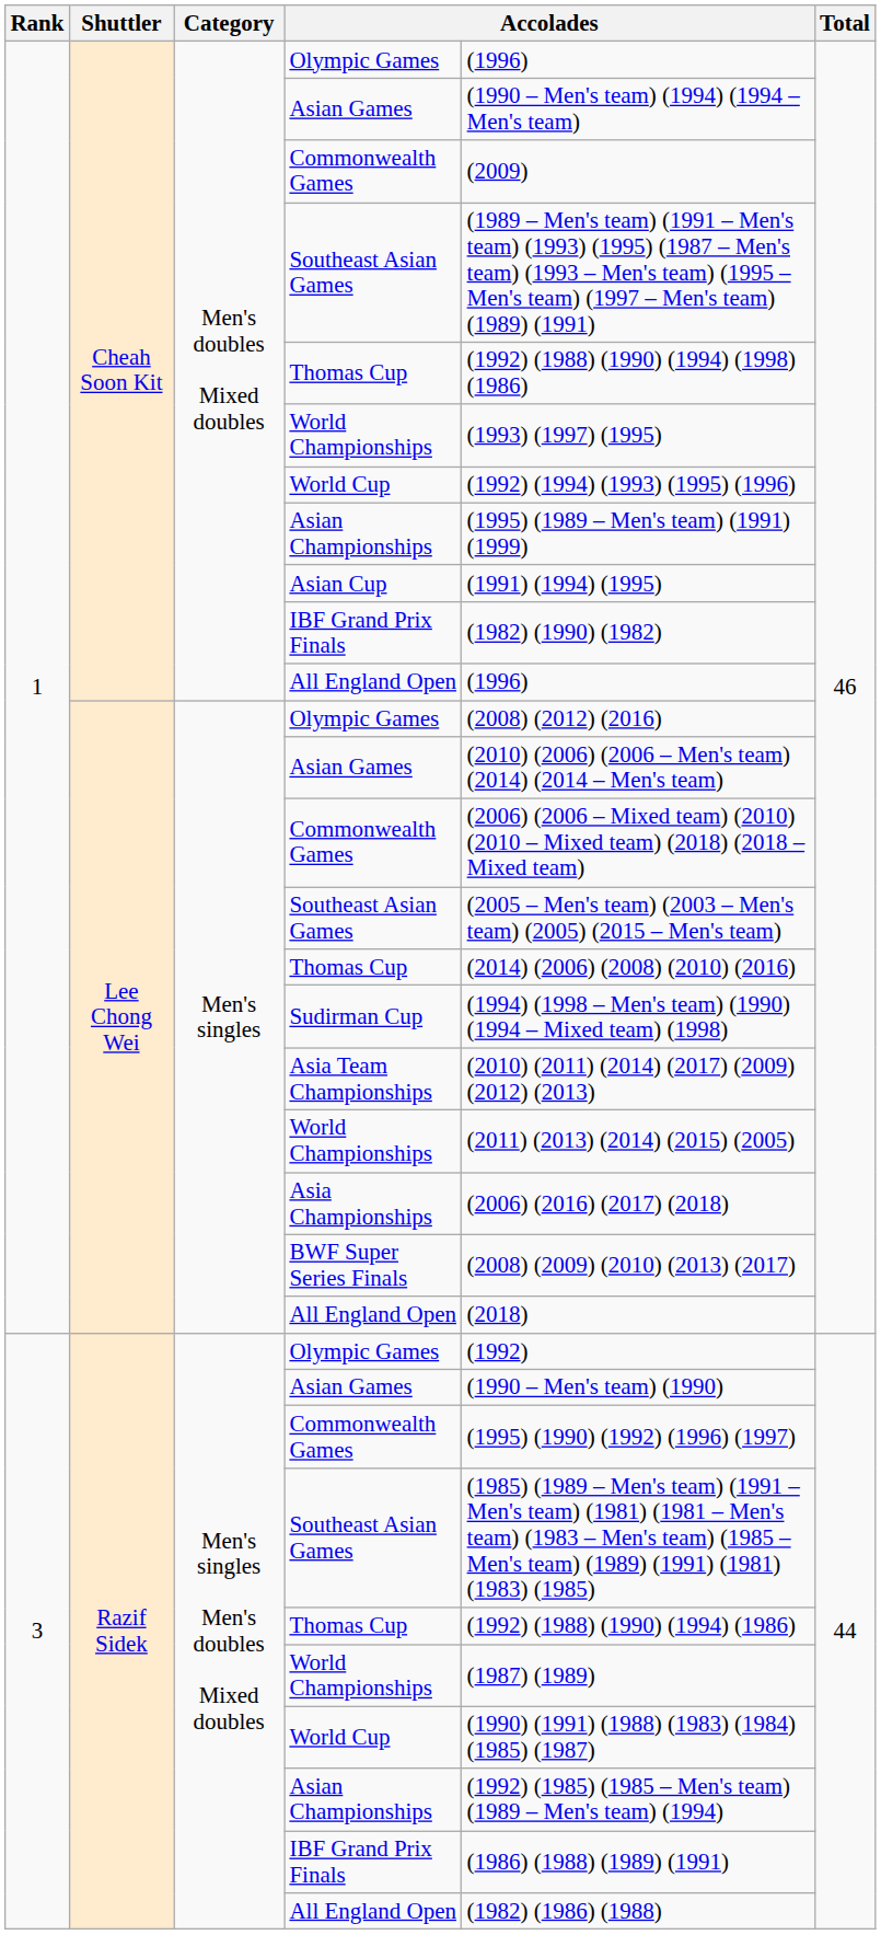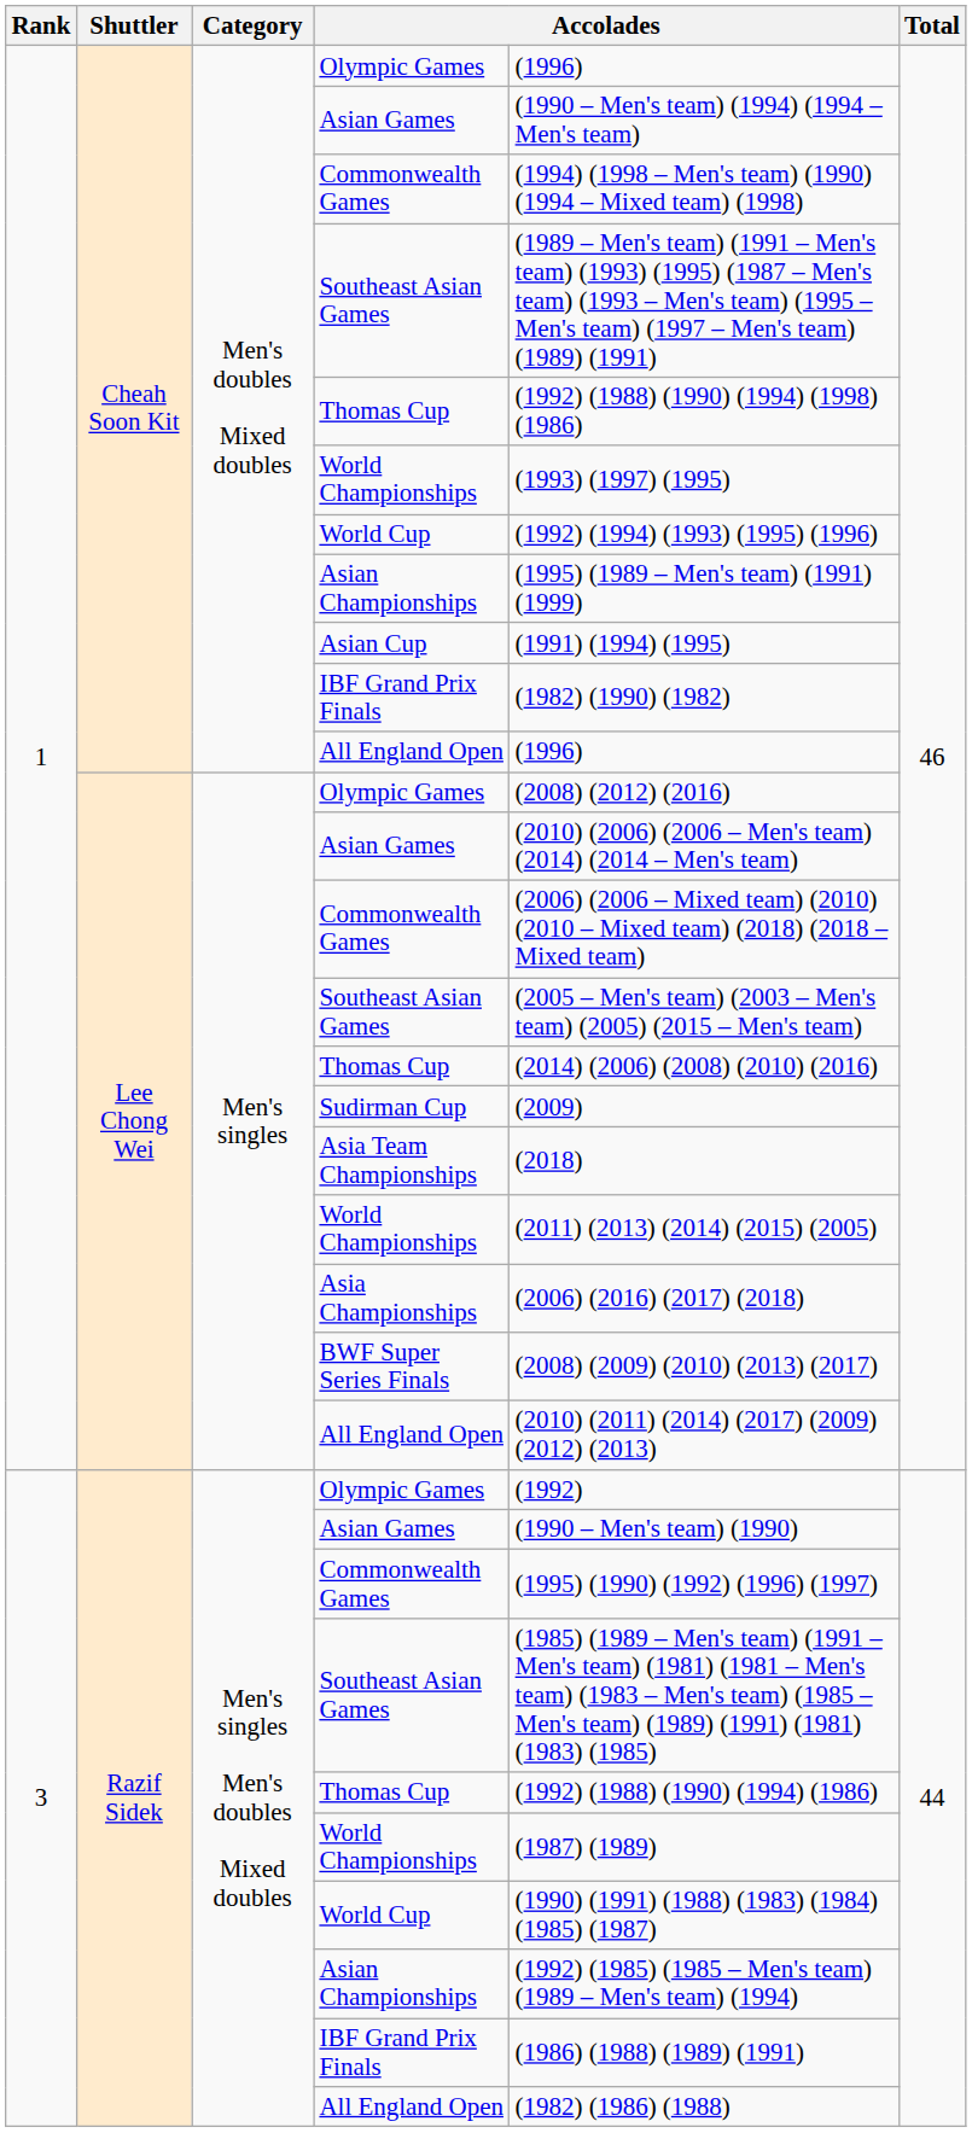 <table class="wikitable">
 <tr>
 <th>Rank</th>
 <th>Shuttler</th>
 <th>Category</th>
 <th colspan="2">Accolades</th>
 <th>Total</th>
 </tr>
 <tr>
 <td align=center rowspan="22">1</td>
 <td bgcolor=#ffebcd align=center rowspan="11"><a href='#'>Cheah Soon Kit</a></td>
 <td align=center rowspan="11">Men's doubles<br><br>Mixed doubles</td>
 <td><a href='#'>Olympic Games</a></td>
 <td> (<a href='#'>1996</a>)</td>
 <td align=center rowspan="22">46</td>
 </tr>
 <tr>
 <td><a href='#'>Asian Games</a></td>
 <td> (<a href='#'>1990 – Men's team</a>)  (<a href='#'>1994</a>)  (<a href='#'>1994 – Men's team</a>)</td>
 </tr>
 <tr>
 <td><a href='#'>Commonwealth Games</a></td>
-<td> (<a href='#'>2009</a>)</td>
+<td> (<a href='#'>1994</a>)  (<a href='#'>1998 – Men's team</a>)  (<a href='#'>1990</a>)  (<a href='#'>1994 – Mixed team</a>)  (<a href='#'>1998</a>)</td>
 </tr>
 <tr>
 <td><a href='#'>Southeast Asian Games</a></td>
 <td> (<a href='#'>1989 – Men's team</a>)  (<a href='#'>1991 – Men's team</a>)  (<a href='#'>1993</a>)  (<a href='#'>1995</a>)  (<a href='#'>1987 – Men's team</a>)  (<a href='#'>1993 – Men's team</a>)  (<a href='#'>1995 – Men's team</a>)  (<a href='#'>1997 – Men's team</a>)  (<a href='#'>1989</a>)  (<a href='#'>1991</a>)</td>
 </tr>
 <tr>
 <td><a href='#'>Thomas Cup</a></td>
 <td> (<a href='#'>1992</a>)  (<a href='#'>1988</a>)  (<a href='#'>1990</a>)  (<a href='#'>1994</a>)  (<a href='#'>1998</a>)  (<a href='#'>1986</a>)</td>
 </tr>
 <tr>
 <td><a href='#'>World Championships</a></td>
 <td> (<a href='#'>1993</a>)  (<a href='#'>1997</a>)  (<a href='#'>1995</a>)</td>
 </tr>
 <tr>
 <td><a href='#'>World Cup</a></td>
 <td> (<a href='#'>1992</a>)  (<a href='#'>1994</a>)  (<a href='#'>1993</a>)  (<a href='#'>1995</a>)  (<a href='#'>1996</a>)</td>
 </tr>
 <tr>
 <td><a href='#'>Asian Championships</a></td>
 <td> (<a href='#'>1995</a>)  (<a href='#'>1989 – Men's team</a>)  (<a href='#'>1991</a>)  (<a href='#'>1999</a>)</td>
 </tr>
 <tr>
 <td><a href='#'>Asian Cup</a></td>
 <td> (<a href='#'>1991</a>)  (<a href='#'>1994</a>)  (<a href='#'>1995</a>)</td>
 </tr>
 <tr>
 <td><a href='#'>IBF Grand Prix Finals</a></td>
 <td> (<a href='#'>1982</a>)  (<a href='#'>1990</a>)  (<a href='#'>1982</a>)</td>
 </tr>
 <tr>
 <td><a href='#'>All England Open</a></td>
 <td> (<a href='#'>1996</a>)</td>
 </tr>
 <tr>
 <td bgcolor=#ffebcd align=center rowspan="11"><a href='#'>Lee Chong Wei</a></td>
 <td align=center rowspan="11">Men's singles</td>
 <td><a href='#'>Olympic Games</a></td>
 <td> (<a href='#'>2008</a>)  (<a href='#'>2012</a>)  (<a href='#'>2016</a>)</td>
 </tr>
 <tr>
 <td><a href='#'>Asian Games</a></td>
 <td> (<a href='#'>2010</a>)  (<a href='#'>2006</a>)  (<a href='#'>2006 – Men's team</a>)  (<a href='#'>2014</a>)  (<a href='#'>2014 – Men's team</a>)</td>
 </tr>
 <tr>
 <td><a href='#'>Commonwealth Games</a></td>
 <td> (<a href='#'>2006</a>)  (<a href='#'>2006 – Mixed team</a>)  (<a href='#'>2010</a>)  (<a href='#'>2010 – Mixed team</a>)  (<a href='#'>2018</a>)  (<a href='#'>2018 – Mixed team</a>)</td>
 </tr>
 <tr>
 <td><a href='#'>Southeast Asian Games</a></td>
 <td> (<a href='#'>2005 – Men's team</a>)  (<a href='#'>2003 – Men's team</a>)  (<a href='#'>2005</a>)  (<a href='#'>2015 – Men's team</a>)</td>
 </tr>
 <tr>
 <td><a href='#'>Thomas Cup</a></td>
 <td> (<a href='#'>2014</a>)  (<a href='#'>2006</a>)  (<a href='#'>2008</a>)  (<a href='#'>2010</a>)  (<a href='#'>2016</a>)</td>
 </tr>
 <tr>
 <td><a href='#'>Sudirman Cup</a></td>
-<td> (<a href='#'>1994</a>)  (<a href='#'>1998 – Men's team</a>)  (<a href='#'>1990</a>)  (<a href='#'>1994 – Mixed team</a>)  (<a href='#'>1998</a>)</td>
+<td> (<a href='#'>2009</a>)</td>
 </tr>
 <tr>
 <td><a href='#'>Asia Team Championships</a></td>
-<td> (<a href='#'>2010</a>)  (<a href='#'>2011</a>)  (<a href='#'>2014</a>)  (<a href='#'>2017</a>)  (<a href='#'>2009</a>)  (<a href='#'>2012</a>)  (<a href='#'>2013</a>)</td>
+<td> (<a href='#'>2018</a>)</td>
 </tr>
 <tr>
 <td><a href='#'>World Championships</a></td>
 <td> (<a href='#'>2011</a>)  (<a href='#'>2013</a>)  (<a href='#'>2014</a>)  (<a href='#'>2015</a>)  (<a href='#'>2005</a>)</td>
 </tr>
 <tr>
 <td><a href='#'>Asia Championships</a></td>
 <td> (<a href='#'>2006</a>)  (<a href='#'>2016</a>)  (<a href='#'>2017</a>)  (<a href='#'>2018</a>)</td>
 </tr>
 <tr>
 <td><a href='#'>BWF Super Series Finals</a></td>
 <td> (<a href='#'>2008</a>)  (<a href='#'>2009</a>)  (<a href='#'>2010</a>)  (<a href='#'>2013</a>)  (<a href='#'>2017</a>)</td>
 </tr>
 <tr>
 <td><a href='#'>All England Open</a></td>
-<td> (<a href='#'>2018</a>)</td>
+<td> (<a href='#'>2010</a>)  (<a href='#'>2011</a>)  (<a href='#'>2014</a>)  (<a href='#'>2017</a>)  (<a href='#'>2009</a>)  (<a href='#'>2012</a>)  (<a href='#'>2013</a>)</td>
 </tr>
 <tr>
 <td align=center rowspan="10">3</td>
 <td bgcolor=#ffebcd align=center rowspan="10"><a href='#'>Razif Sidek</a></td>
 <td align=center rowspan="10">Men's singles<br><br>Men's doubles<br><br>Mixed doubles</td>
 <td><a href='#'>Olympic Games</a></td>
 <td> (<a href='#'>1992</a>)</td>
 <td align=center rowspan="10">44</td>
 </tr>
 <tr>
 <td><a href='#'>Asian Games</a></td>
 <td> (<a href='#'>1990 – Men's team</a>)  (<a href='#'>1990</a>)</td>
 </tr>
 <tr>
 <td><a href='#'>Commonwealth Games</a></td>
 <td> (<a href='#'>1995</a>)  (<a href='#'>1990</a>)  (<a href='#'>1992</a>)  (<a href='#'>1996</a>)  (<a href='#'>1997</a>)</td>
 </tr>
 <tr>
 <td><a href='#'>Southeast Asian Games</a></td>
 <td> (<a href='#'>1985</a>)  (<a href='#'>1989 – Men's team</a>)  (<a href='#'>1991 – Men's team</a>)  (<a href='#'>1981</a>)  (<a href='#'>1981 – Men's team</a>)  (<a href='#'>1983 – Men's team</a>)  (<a href='#'>1985 – Men's team</a>)  (<a href='#'>1989</a>)  (<a href='#'>1991</a>)  (<a href='#'>1981</a>)  (<a href='#'>1983</a>)  (<a href='#'>1985</a>)</td>
 </tr>
 <tr>
 <td><a href='#'>Thomas Cup</a></td>
 <td> (<a href='#'>1992</a>)  (<a href='#'>1988</a>)  (<a href='#'>1990</a>)  (<a href='#'>1994</a>)  (<a href='#'>1986</a>)</td>
 </tr>
 <tr>
 <td><a href='#'>World Championships</a></td>
 <td> (<a href='#'>1987</a>)  (<a href='#'>1989</a>)</td>
 </tr>
 <tr>
 <td><a href='#'>World Cup</a></td>
 <td> (<a href='#'>1990</a>)  (<a href='#'>1991</a>)  (<a href='#'>1988</a>)  (<a href='#'>1983</a>)  (<a href='#'>1984</a>)  (<a href='#'>1985</a>)  (<a href='#'>1987</a>)</td>
 </tr>
 <tr>
 <td><a href='#'>Asian Championships</a></td>
 <td> (<a href='#'>1992</a>)  (<a href='#'>1985</a>)  (<a href='#'>1985 – Men's team</a>)  (<a href='#'>1989 – Men's team</a>)  (<a href='#'>1994</a>)</td>
 </tr>
 <tr>
 <td><a href='#'>IBF Grand Prix Finals</a></td>
 <td> (<a href='#'>1986</a>)  (<a href='#'>1988</a>)  (<a href='#'>1989</a>)  (<a href='#'>1991</a>)</td>
 </tr>
 <tr>
 <td><a href='#'>All England Open</a></td>
 <td> (<a href='#'>1982</a>)  (<a href='#'>1986</a>)  (<a href='#'>1988</a>)</td>
 </tr>
 </table>
